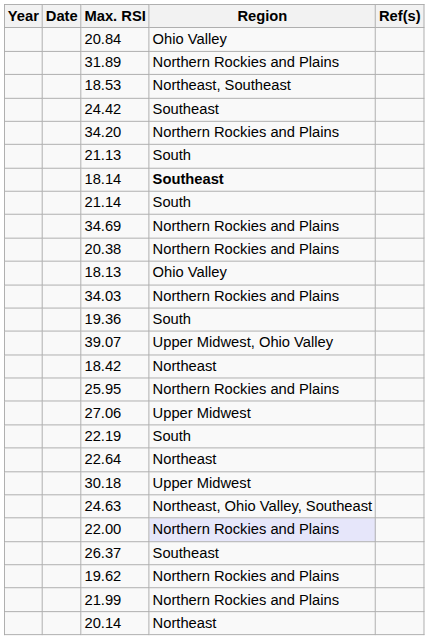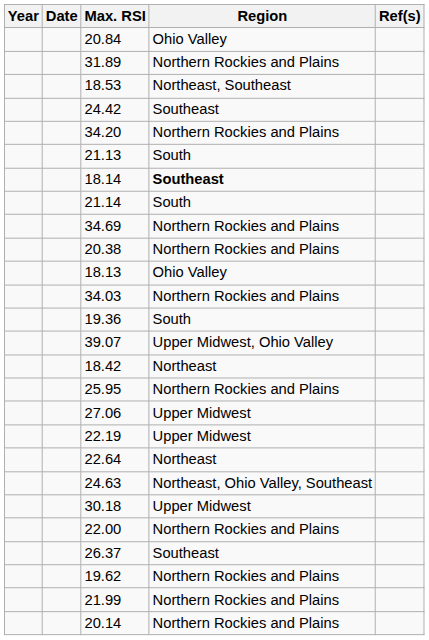 <table class="wikitable sortable">
 <tr>
 <th scope="col">Year</th>
 <th scope="col">Date</th>
 <th scope="col">Max. RSI</th>
 <th scope="col">Region</th>
 <th scope="col">Ref(s)</th>
 </tr>
 <tr>
 <td></td>
 <td></td>
 <td>20.84</td>
 <td>Ohio Valley</td>
 <td></td>
 </tr>
 <tr>
 <td></td>
 <td></td>
 <td>31.89</td>
 <td>Northern Rockies and Plains</td>
 <td></td>
 </tr>
 <tr>
 <td></td>
 <td></td>
 <td>18.53</td>
 <td>Northeast, Southeast</td>
 <td></td>
 </tr>
 <tr>
 <td></td>
 <td></td>
 <td>24.42</td>
 <td>Southeast</td>
 <td></td>
 </tr>
 <tr>
 <td></td>
 <td></td>
 <td>34.20</td>
 <td>Northern Rockies and Plains</td>
 <td></td>
 </tr>
 <tr>
 <td></td>
 <td></td>
 <td>21.13</td>
 <td>South</td>
 <td></td>
 </tr>
 <tr>
 <td></td>
 <td></td>
 <td>18.14</td>
 <td><strong>Southeast</strong></td>
 <td></td>
 </tr>
 <tr>
 <td></td>
 <td></td>
 <td>21.14</td>
 <td>South</td>
 <td></td>
 </tr>
 <tr>
 <td></td>
 <td></td>
 <td>34.69</td>
 <td>Northern Rockies and Plains</td>
 <td></td>
 </tr>
 <tr>
 <td></td>
 <td></td>
 <td>20.38</td>
 <td>Northern Rockies and Plains</td>
 <td></td>
 </tr>
 <tr>
 <td></td>
 <td></td>
 <td>18.13</td>
 <td>Ohio Valley</td>
 <td></td>
 </tr>
 <tr>
 <td></td>
 <td></td>
 <td>34.03</td>
 <td>Northern Rockies and Plains</td>
 <td></td>
 </tr>
 <tr>
 <td></td>
 <td></td>
 <td>19.36</td>
 <td>South</td>
 <td></td>
 </tr>
 <tr>
 <td></td>
 <td></td>
 <td>39.07</td>
 <td>Upper Midwest, Ohio Valley</td>
 <td></td>
 </tr>
 <tr>
 <td></td>
 <td></td>
 <td>18.42</td>
 <td>Northeast</td>
 <td></td>
 </tr>
 <tr>
 <td></td>
 <td></td>
 <td>25.95</td>
 <td>Northern Rockies and Plains</td>
 <td></td>
 </tr>
 <tr>
 <td></td>
 <td></td>
 <td>27.06</td>
 <td>Upper Midwest</td>
 <td></td>
 </tr>
 <tr>
 <td></td>
 <td></td>
 <td>22.19</td>
-<td>South</td>
+<td>Upper Midwest</td>
 <td></td>
 </tr>
 <tr>
 <td></td>
 <td></td>
 <td>22.64</td>
 <td>Northeast</td>
 <td></td>
 </tr>
 <tr>
 <td></td>
 <td></td>
+<td>24.63</td>
+<td>Northeast, Ohio Valley, Southeast</td>
+<td></td>
+</tr>
+<tr>
+<td></td>
+<td></td>
 <td>30.18</td>
 <td>Upper Midwest</td>
 <td></td>
 </tr>
 <tr>
 <td></td>
 <td></td>
-<td>24.63</td>
-<td>Northeast, Ohio Valley, Southeast</td>
-<td></td>
-</tr>
-<tr>
-<td></td>
-<td></td>
 <td>22.00</td>
-<td style="background: lavender;">Northern Rockies and Plains</td>
+<td>Northern Rockies and Plains</td>
 <td></td>
 </tr>
 <tr>
 <td></td>
 <td></td>
 <td>26.37</td>
 <td>Southeast</td>
 <td></td>
 </tr>
 <tr>
 <td></td>
 <td></td>
 <td>19.62</td>
 <td>Northern Rockies and Plains</td>
 <td></td>
 </tr>
 <tr>
 <td></td>
 <td></td>
 <td>21.99</td>
 <td>Northern Rockies and Plains</td>
 <td></td>
 </tr>
 <tr>
 <td></td>
 <td></td>
 <td>20.14</td>
-<td>Northeast</td>
+<td>Northern Rockies and Plains</td>
 <td></td>
 </tr>
 </table>
